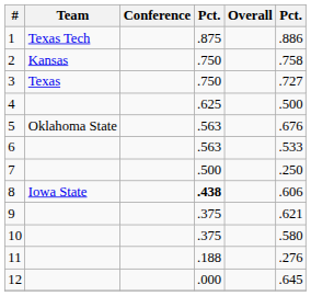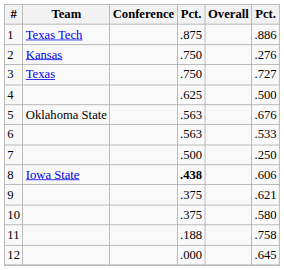 <table class="wikitable">
 <tr>
 <th>#</th>
 <th>Team</th>
 <th>Conference</th>
 <th>Pct.</th>
 <th>Overall</th>
 <th>Pct.</th>
 </tr>
 <tr>
 <td>1</td>
 <td><a href='#'>Texas Tech</a></td>
 <td></td>
 <td>.875</td>
 <td></td>
 <td>.886</td>
 </tr>
 <tr>
 <td>2</td>
 <td><a href='#'>Kansas</a></td>
 <td></td>
 <td>.750</td>
 <td></td>
-<td>.758</td>
+<td>.276</td>
 </tr>
 <tr>
 <td>3</td>
 <td><a href='#'>Texas</a></td>
 <td></td>
 <td>.750</td>
 <td></td>
 <td>.727</td>
 </tr>
 <tr>
 <td>4</td>
 <td></td>
 <td></td>
 <td>.625</td>
 <td></td>
 <td>.500</td>
 </tr>
 <tr>
 <td>5</td>
 <td>Oklahoma State</td>
 <td></td>
 <td>.563</td>
 <td></td>
 <td>.676</td>
 </tr>
 <tr>
 <td>6</td>
 <td></td>
 <td></td>
 <td>.563</td>
 <td></td>
 <td>.533</td>
 </tr>
 <tr>
 <td>7</td>
 <td></td>
 <td></td>
 <td>.500</td>
 <td></td>
 <td>.250</td>
 </tr>
 <tr>
 <td>8</td>
 <td><a href='#'>Iowa State</a></td>
 <td></td>
 <td><strong>.438</strong></td>
 <td></td>
 <td>.606</td>
 </tr>
 <tr>
 <td>9</td>
 <td></td>
 <td></td>
 <td>.375</td>
 <td></td>
 <td>.621</td>
 </tr>
 <tr>
 <td>10</td>
 <td></td>
 <td></td>
 <td>.375</td>
 <td></td>
 <td>.580</td>
 </tr>
 <tr>
 <td>11</td>
 <td></td>
 <td></td>
 <td>.188</td>
 <td></td>
-<td>.276</td>
+<td>.758</td>
 </tr>
 <tr>
 <td>12</td>
 <td></td>
 <td></td>
 <td>.000</td>
 <td></td>
 <td>.645</td>
 </tr>
 <tr colspan="7" |>
 </tr>
 </table>
